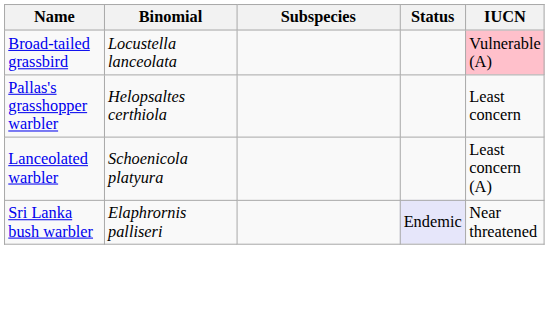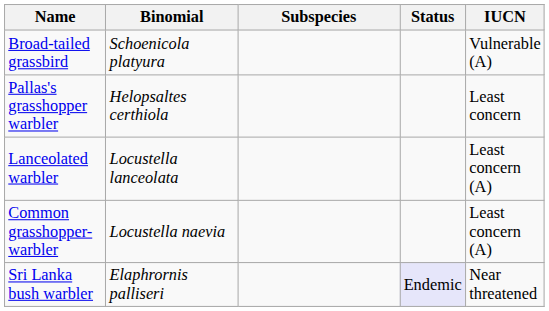 <table width=60% class="wikitable">
 <tr>
 <th width=20%>Name</th>
 <th width=30%>Binomial</th>
 <th width=40%>Subspecies</th>
 <th width=30%>Status</th>
 <th width=30%>IUCN</th>
 </tr>
 <tr>
 <td><a href='#'>Broad-tailed grassbird</a><br></td>
-<td><em>Locustella lanceolata</em></td>
+<td><em>Schoenicola platyura</em></td>
 <td></td>
 <td></td>
-<td style="background: pink;">Vulnerable<br>(A)</td>
+<td>Vulnerable<br>(A)</td>
 </tr>
 <tr>
 <td><a href='#'>Pallas's grasshopper warbler</a><br></td>
 <td><em>Helopsaltes certhiola</em></td>
 <td></td>
 <td></td>
 <td>Least concern</td>
 </tr>
 <tr>
 <td><a href='#'>Lanceolated warbler</a><br></td>
-<td><em>Schoenicola platyura</em></td>
+<td><em>Locustella lanceolata</em></td>
+<td></td>
+<td></td>
+<td>Least concern<br>(A)</td>
+</tr>
+<tr>
+<td><a href='#'>Common grasshopper-warbler</a><br></td>
+<td><em>Locustella naevia</em></td>
 <td></td>
 <td></td>
 <td>Least concern<br>(A)</td>
 </tr>
 <tr>
 <td><a href='#'>Sri Lanka bush warbler</a><br></td>
 <td><em>Elaphrornis palliseri</em></td>
 <td></td>
 <td style="background: lavender;">Endemic</td>
 <td>Near threatened</td>
 </tr>
 </table>
